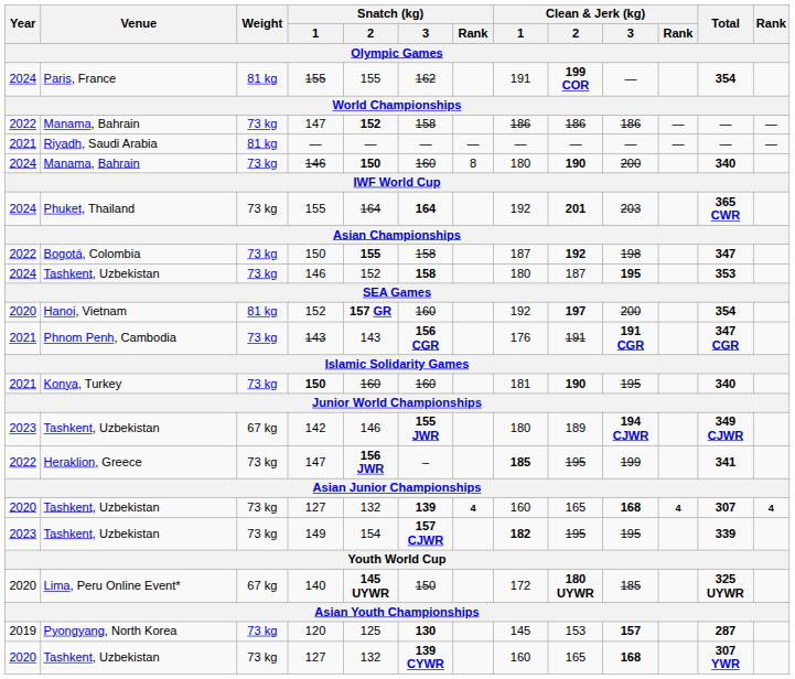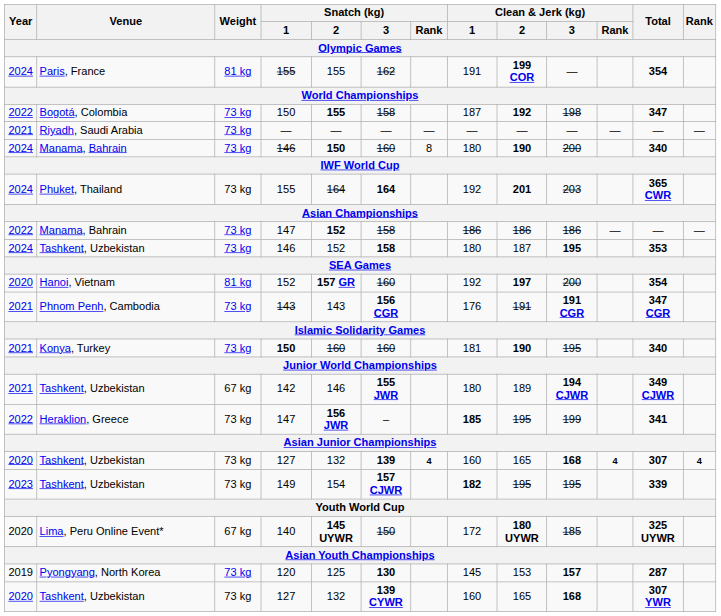 <table class="wikitable" style="text-align:center;">
 <tr>
 <th rowspan="2" width="40">Year</th>
 <th rowspan="2" width="250">Venue</th>
 <th rowspan="2" width="60">Weight</th>
 <th colspan="4">Snatch (kg)</th>
 <th colspan="4">Clean & Jerk (kg)</th>
 <th rowspan="2" width="65">Total</th>
 <th rowspan="2" width="40">Rank</th>
 </tr>
 <tr>
 <th width="65">1</th>
 <th width="65">2</th>
 <th width="65">3</th>
 <th width="45">Rank</th>
 <th width="65">1</th>
 <th width="65">2</th>
 <th width="65">3</th>
 <th width="45">Rank</th>
 </tr>
 <tr>
 <th colspan="13"><a href='#'>Olympic Games</a></th>
 </tr>
 <tr>
 <td><a href='#'>2024</a></td>
 <td align="left"><a href='#'>Paris</a>, France</td>
 <td><a href='#'>81 kg</a></td>
 <td><s>155</s></td>
 <td>155</td>
 <td><s>162</s></td>
 <td></td>
 <td>191</td>
 <td><strong>199</strong> <strong><a href='#'>COR</a></strong></td>
 <td>—</td>
 <td></td>
 <td><strong>354</strong></td>
 <td></td>
 </tr>
 <tr>
 <th colspan="13"><a href='#'>World Championships</a></th>
 </tr>
 <tr>
 <td><a href='#'>2022</a></td>
-<td align="left"><a href='#'>Manama</a>, Bahrain</td>
+<td align="left"><a href='#'>Bogotá</a>, Colombia</td>
 <td><a href='#'>73 kg</a></td>
-<td>147</td>
-<td><strong>152</strong></td>
+<td>150</td>
+<td><strong>155</strong></td>
 <td><s>158</s></td>
 <td></td>
-<td><s>186</s></td>
-<td><s>186</s></td>
-<td><s>186</s></td>
-<td>—</td>
-<td>—</td>
-<td>—</td>
+<td>187</td>
+<td><strong>192</strong></td>
+<td><s>198</s></td>
+<td></td>
+<td><strong>347</strong></td>
+<td></td>
 </tr>
 <tr>
 <td><a href='#'>2021</a></td>
 <td align=left><a href='#'>Riyadh</a>, Saudi Arabia</td>
-<td><a href='#'>81 kg</a></td>
+<td><a href='#'>73 kg</a></td>
 <td>—</td>
 <td>—</td>
 <td>—</td>
 <td>—</td>
 <td>—</td>
 <td>—</td>
 <td>—</td>
 <td>—</td>
 <td>—</td>
 <td>—</td>
 </tr>
 <tr>
 <td><a href='#'>2024</a></td>
 <td align=left><a href='#'>Manama</a>, <a href='#'>Bahrain</a></td>
 <td><a href='#'>73 kg</a></td>
 <td><s>146</s></td>
 <td><strong>150</strong></td>
 <td><s>160</s></td>
 <td>8</td>
 <td>180</td>
 <td><strong>190</strong></td>
 <td><s>200</s></td>
 <td></td>
 <td><strong>340</strong></td>
 <td></td>
 </tr>
 <tr>
 <th colspan="13"><a href='#'>IWF World Cup</a></th>
 </tr>
 <tr>
 <td><a href='#'>2024</a></td>
 <td align="left"><a href='#'> Phuket</a>, Thailand</td>
 <td>73 kg</td>
 <td>155</td>
 <td><s>164</s></td>
 <td><strong>164</strong></td>
 <td></td>
 <td>192</td>
 <td><strong>201</strong></td>
 <td><s>203</s></td>
 <td></td>
 <td><strong>365 <a href='#'>CWR</a></strong></td>
 <td></td>
 </tr>
 <tr>
 <th colspan="13"><a href='#'>Asian Championships</a></th>
 </tr>
 <tr>
 <td><a href='#'>2022</a></td>
-<td align="left"><a href='#'>Bogotá</a>, Colombia</td>
+<td align="left"><a href='#'>Manama</a>, Bahrain</td>
 <td><a href='#'>73 kg</a></td>
-<td>150</td>
-<td><strong>155</strong></td>
+<td>147</td>
+<td><strong>152</strong></td>
 <td><s>158</s></td>
 <td></td>
-<td>187</td>
-<td><strong>192</strong></td>
-<td><s>198</s></td>
-<td></td>
-<td><strong>347</strong></td>
-<td></td>
+<td><s>186</s></td>
+<td><s>186</s></td>
+<td><s>186</s></td>
+<td>—</td>
+<td>—</td>
+<td>—</td>
 </tr>
 <tr>
 <td><a href='#'>2024</a></td>
 <td align="left"><a href='#'>Tashkent</a>, Uzbekistan</td>
 <td><a href='#'>73 kg</a></td>
 <td>146</td>
 <td>152</td>
 <td><strong>158</strong></td>
 <td></td>
 <td>180</td>
 <td>187</td>
 <td><strong>195</strong></td>
 <td></td>
 <td><strong>353</strong></td>
 <td></td>
 </tr>
 <tr>
 <th colspan="13"><a href='#'>SEA Games</a></th>
 </tr>
 <tr>
 <td><a href='#'>2020</a></td>
 <td align="left"><a href='#'>Hanoi</a>, Vietnam</td>
 <td><a href='#'>81 kg</a></td>
 <td>152</td>
 <td><strong>157</strong> <strong><a href='#'>GR</a></strong></td>
 <td><s>160</s></td>
 <td></td>
 <td>192</td>
 <td><strong>197</strong></td>
 <td><s>200</s></td>
 <td></td>
 <td><strong>354</strong></td>
 <td></td>
 </tr>
 <tr>
 <td><a href='#'>2021</a></td>
 <td align="left"><a href='#'>Phnom Penh</a>, Cambodia</td>
 <td><a href='#'>73 kg</a></td>
 <td><s>143</s></td>
 <td>143</td>
 <td><strong>156 <a href='#'>CGR</a></strong></td>
 <td></td>
 <td>176</td>
 <td><s>191</s></td>
 <td><strong>191 <a href='#'>CGR</a></strong></td>
 <td></td>
 <td><strong>347 <a href='#'>CGR</a></strong></td>
 <td></td>
 </tr>
 <tr>
 <th colspan="13"><a href='#'>Islamic Solidarity Games</a></th>
 </tr>
 <tr>
 <td><a href='#'>2021</a></td>
 <td align="left"><a href='#'>Konya</a>, Turkey</td>
 <td><a href='#'>73 kg</a></td>
 <td><strong>150</strong></td>
 <td><s>160</s></td>
 <td><s>160</s></td>
 <td></td>
 <td>181</td>
 <td><strong>190</strong></td>
 <td><s>195</s></td>
 <td></td>
 <td><strong>340</strong></td>
 <td></td>
 </tr>
 <tr>
 <th colspan="13"><a href='#'>Junior World Championships</a></th>
 </tr>
 <tr>
-<td><a href='#'>2023</a></td>
+<td><a href='#'>2021</a></td>
 <td align="left"><a href='#'>Tashkent</a>, Uzbekistan</td>
 <td>67 kg</td>
 <td>142</td>
 <td>146</td>
 <td><strong>155 <a href='#'>JWR</a></strong></td>
 <td></td>
 <td>180</td>
 <td>189</td>
 <td><strong>194 <a href='#'>CJWR</a></strong></td>
 <td></td>
 <td><strong>349 <a href='#'>CJWR</a></strong></td>
 <td></td>
 </tr>
 <tr>
 <td><a href='#'>2022</a></td>
 <td align="left"><a href='#'>Heraklion</a>, Greece</td>
 <td>73 kg</td>
 <td>147</td>
 <td><strong>156 <a href='#'>JWR</a></strong></td>
 <td>–</td>
 <td></td>
 <td><strong>185</strong></td>
 <td><s>195</s></td>
 <td><s>199</s></td>
 <td></td>
 <td><strong>341</strong></td>
 <td></td>
 </tr>
 <tr>
 <th colspan="13"><a href='#'>Asian Junior Championships</a></th>
 </tr>
 <tr>
 <td><a href='#'>2020</a></td>
 <td align="left"><a href='#'>Tashkent</a>, Uzbekistan</td>
 <td>73 kg</td>
 <td>127</td>
 <td>132</td>
 <td><strong>139</strong></td>
 <td><small><strong>4</strong></small></td>
 <td>160</td>
 <td>165</td>
 <td><strong>168</strong></td>
 <td><small><strong>4</strong></small></td>
 <td><strong>307</strong></td>
 <td><small><strong>4</strong></small></td>
 </tr>
 <tr>
 <td><a href='#'>2023</a></td>
 <td align="left"><a href='#'>Tashkent</a>, Uzbekistan</td>
 <td>73 kg</td>
 <td>149</td>
 <td>154</td>
 <td><strong>157 <a href='#'>CJWR</a></strong></td>
 <td></td>
 <td><strong>182</strong></td>
 <td><s>195</s></td>
 <td><s>195</s></td>
 <td></td>
 <td><strong>339</strong></td>
 <td></td>
 </tr>
 <tr>
 <th colspan="13">Youth World Cup</th>
 </tr>
 <tr>
 <td>2020</td>
 <td align="left"><a href='#'>Lima</a>, Peru Online Event*</td>
 <td>67 kg</td>
 <td>140</td>
 <td><strong>145 UYWR</strong></td>
 <td><s>150</s></td>
 <td></td>
 <td>172</td>
 <td><strong>180 UYWR</strong></td>
 <td><s>185</s></td>
 <td></td>
 <td><strong>325 UYWR</strong></td>
 <td></td>
 </tr>
 <tr>
 <th colspan="13"><a href='#'>Asian Youth Championships</a></th>
 </tr>
 <tr>
 <td>2019</td>
 <td align="left"><a href='#'>Pyongyang</a>, North Korea</td>
 <td><a href='#'>73 kg</a></td>
 <td>120</td>
 <td>125</td>
 <td><strong>130</strong></td>
 <td></td>
 <td>145</td>
 <td>153</td>
 <td><strong>157</strong></td>
 <td></td>
 <td><strong>287</strong></td>
 <td></td>
 </tr>
 <tr>
 <td><a href='#'>2020</a></td>
 <td align="left"><a href='#'>Tashkent</a>, Uzbekistan</td>
 <td>73 kg</td>
 <td>127</td>
 <td>132</td>
 <td><strong>139 <a href='#'>CYWR</a></strong></td>
 <td></td>
 <td>160</td>
 <td>165</td>
 <td><strong>168</strong></td>
 <td></td>
 <td><strong>307 <a href='#'>YWR</a></strong></td>
 <td></td>
 </tr>
 </table>
